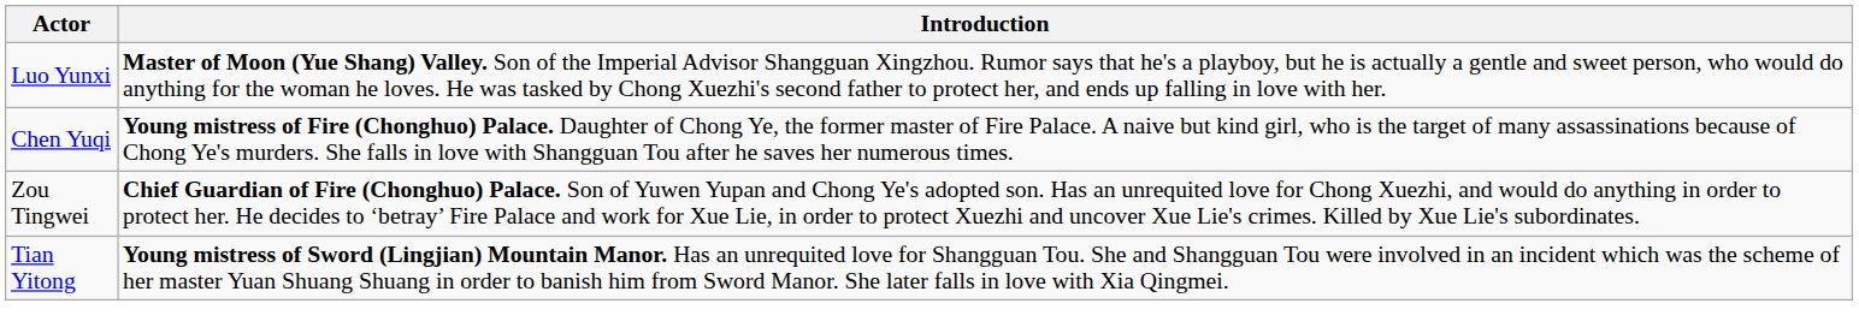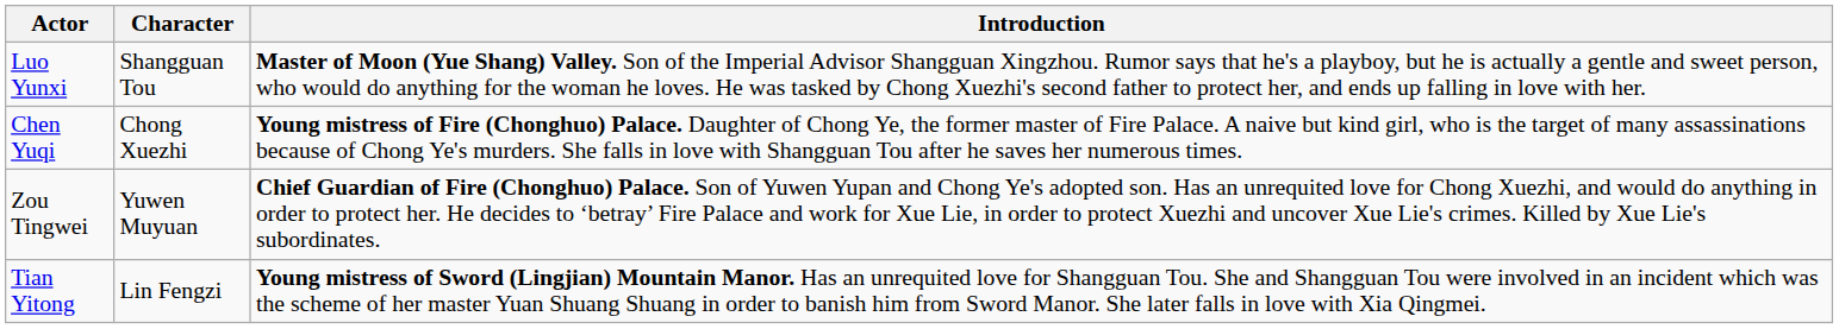 <table class="wikitable">
 <tr>
 <th>Actor</th>
+<th>Character</th>
 <th>Introduction</th>
 </tr>
 <tr>
 <td><a href='#'>Luo Yunxi</a></td>
+<td>Shangguan Tou</td>
 <td><strong>Master of Moon (Yue Shang) Valley.</strong> Son of the Imperial Advisor Shangguan Xingzhou. Rumor says that he's a playboy, but he is actually a gentle and sweet person, who would do anything for the woman he loves. He was tasked by Chong Xuezhi's second father to protect her, and ends up falling in love with her.</td>
 </tr>
 <tr>
 <td><a href='#'>Chen Yuqi</a></td>
+<td>Chong Xuezhi</td>
 <td><strong>Young mistress of Fire (Chonghuo) Palace.</strong> Daughter of Chong Ye, the former master of Fire Palace. A naive but kind girl, who is the target of many assassinations because of Chong Ye's murders. She falls in love with Shangguan Tou after he saves her numerous times.</td>
 </tr>
 <tr>
 <td>Zou Tingwei</td>
+<td>Yuwen Muyuan</td>
 <td><strong>Chief Guardian of Fire (Chonghuo) Palace.</strong> Son of Yuwen Yupan and Chong Ye's adopted son. Has an unrequited love for Chong Xuezhi, and would do anything in order to protect her. He decides to ‘betray’ Fire Palace and work for Xue Lie, in order to protect Xuezhi and uncover Xue Lie's crimes. Killed by Xue Lie's subordinates.</td>
 </tr>
 <tr>
 <td><a href='#'>Tian Yitong</a></td>
+<td>Lin Fengzi</td>
 <td><strong>Young mistress of Sword (Lingjian) Mountain Manor.</strong> Has an unrequited love for Shangguan Tou. She and Shangguan Tou were involved in an incident which was the scheme of her master Yuan Shuang Shuang in order to banish him from Sword Manor. She later falls in love with Xia Qingmei.</td>
 </tr>
 </table>
